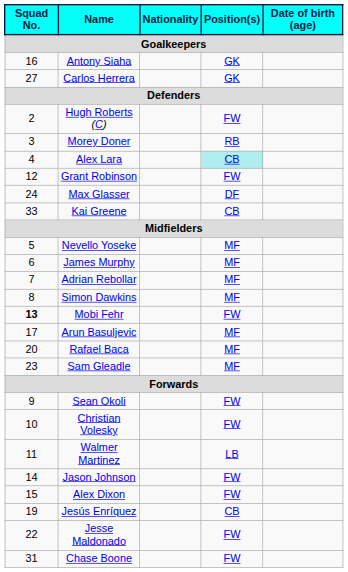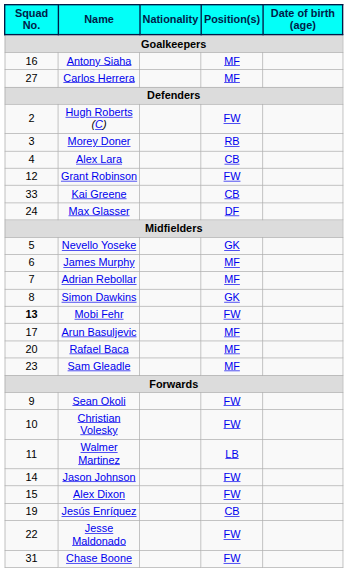 <table class="wikitable" style="text-align:center;width:80%">
 <tr>
 <th style="background:#03fff8; color:#001c48; border:2px solid #001c48;">Squad No.</th>
 <th style="background:#03fff8; color:#001c48; border:2px solid #001c48;">Name</th>
 <th style="background:#03fff8; color:#001c48; border:2px solid #001c48;">Nationality</th>
 <th style="background:#03fff8; color:#001c48; border:2px solid #001c48;">Position(s)</th>
 <th style="background:#03fff8; color:#001c48; border:2px solid #001c48;">Date of birth (age)</th>
 </tr>
 <tr>
 <th colspan="5" style="background:#dcdcdc; text-align:center;">Goalkeepers</th>
 </tr>
 <tr>
 <td>16</td>
 <td><a href='#'>Antony Siaha</a></td>
 <td></td>
-<td><a href='#'>GK</a></td>
+<td><a href='#'>MF</a></td>
 <td></td>
 </tr>
 <tr>
 <td>27</td>
 <td><a href='#'>Carlos Herrera</a></td>
 <td></td>
-<td><a href='#'>GK</a></td>
+<td><a href='#'>MF</a></td>
 <td></td>
 </tr>
 <tr>
 <th colspan="5" style="background:#dcdcdc; text-align:center;">Defenders</th>
 </tr>
 <tr>
 <td>2</td>
 <td><a href='#'>Hugh Roberts</a> <em>(<a href='#'>C</a>)</em></td>
 <td></td>
 <td><a href='#'>FW</a></td>
 <td></td>
 </tr>
 <tr>
 <td>3</td>
 <td><a href='#'>Morey Doner</a></td>
 <td></td>
 <td><a href='#'>RB</a></td>
 <td></td>
 </tr>
 <tr>
 <td>4</td>
 <td><a href='#'>Alex Lara</a></td>
 <td></td>
-<td style="background: paleturquoise;"><a href='#'>CB</a></td>
+<td><a href='#'>CB</a></td>
 <td></td>
 </tr>
 <tr>
 <td>12</td>
 <td><a href='#'>Grant Robinson</a></td>
 <td></td>
 <td><a href='#'>FW</a></td>
 <td></td>
 </tr>
 <tr>
+<td>33</td>
+<td><a href='#'>Kai Greene</a></td>
+<td></td>
+<td><a href='#'>CB</a></td>
+<td></td>
+</tr>
+<tr>
 <td>24</td>
 <td><a href='#'>Max Glasser</a></td>
 <td></td>
 <td><a href='#'>DF</a></td>
-<td></td>
-</tr>
-<tr>
-<td>33</td>
-<td><a href='#'>Kai Greene</a></td>
-<td></td>
-<td><a href='#'>CB</a></td>
 <td></td>
 </tr>
 <tr>
 <th colspan="5" style="background:#dcdcdc; text-align:center;">Midfielders</th>
 </tr>
 <tr>
 <td>5</td>
 <td><a href='#'>Nevello Yoseke</a></td>
 <td></td>
-<td><a href='#'>MF</a></td>
+<td><a href='#'>GK</a></td>
 <td></td>
 </tr>
 <tr>
 <td>6</td>
 <td><a href='#'>James Murphy</a></td>
 <td></td>
 <td><a href='#'>MF</a></td>
 <td></td>
 </tr>
 <tr>
 <td>7</td>
 <td><a href='#'>Adrian Rebollar</a></td>
 <td></td>
 <td><a href='#'>MF</a></td>
 <td></td>
 </tr>
 <tr>
 <td>8</td>
 <td><a href='#'>Simon Dawkins</a></td>
 <td></td>
-<td><a href='#'>MF</a></td>
+<td><a href='#'>GK</a></td>
 <td></td>
 </tr>
 <tr>
 <td><strong>13</strong></td>
 <td><a href='#'>Mobi Fehr</a></td>
 <td></td>
 <td><a href='#'>FW</a></td>
 <td></td>
 </tr>
 <tr>
 <td>17</td>
 <td><a href='#'>Arun Basuljevic</a></td>
 <td></td>
 <td><a href='#'>MF</a></td>
 <td></td>
 </tr>
 <tr>
 <td>20</td>
 <td><a href='#'>Rafael Baca</a></td>
 <td></td>
 <td><a href='#'>MF</a></td>
 <td></td>
 </tr>
 <tr>
 <td>23</td>
 <td><a href='#'>Sam Gleadle</a></td>
 <td></td>
 <td><a href='#'>MF</a></td>
 <td></td>
 </tr>
 <tr>
 <th colspan="5" style="background:#dcdcdc; text-align:center;">Forwards</th>
 </tr>
 <tr>
 <td>9</td>
 <td><a href='#'>Sean Okoli</a></td>
 <td></td>
 <td><a href='#'>FW</a></td>
 <td></td>
 </tr>
 <tr>
 <td>10</td>
 <td><a href='#'>Christian Volesky</a></td>
 <td></td>
 <td><a href='#'>FW</a></td>
 <td></td>
 </tr>
 <tr>
 <td>11</td>
 <td><a href='#'>Walmer Martinez</a></td>
 <td></td>
 <td><a href='#'>LB</a></td>
 <td></td>
 </tr>
 <tr>
 <td>14</td>
 <td><a href='#'>Jason Johnson</a></td>
 <td></td>
 <td><a href='#'>FW</a></td>
 <td></td>
 </tr>
 <tr>
 <td>15</td>
 <td><a href='#'>Alex Dixon</a></td>
 <td></td>
 <td><a href='#'>FW</a></td>
 <td></td>
 </tr>
 <tr>
 <td>19</td>
 <td><a href='#'>Jesús Enríquez</a></td>
 <td></td>
 <td><a href='#'>CB</a></td>
 <td></td>
 </tr>
 <tr>
 <td>22</td>
 <td><a href='#'>Jesse Maldonado</a></td>
 <td></td>
 <td><a href='#'>FW</a></td>
 <td></td>
 </tr>
 <tr>
 <td>31</td>
 <td><a href='#'>Chase Boone</a></td>
 <td></td>
 <td><a href='#'>FW</a></td>
 <td></td>
 </tr>
 </table>
